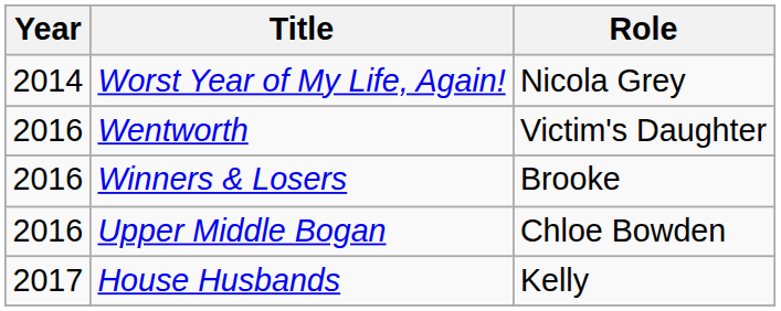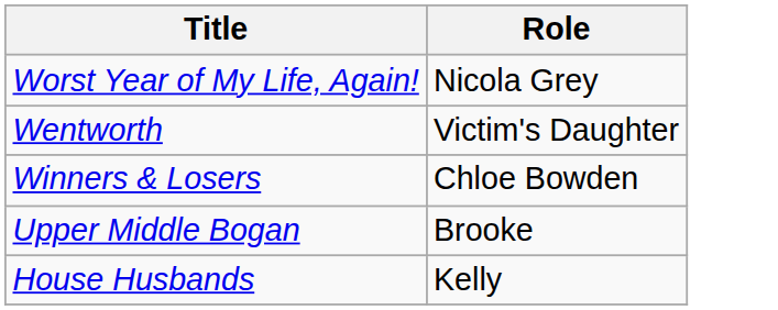 <table class="wikitable">
 <tr>
-<th>Year</th>
 <th>Title</th>
 <th>Role</th>
 </tr>
 <tr>
-<td>2014</td>
 <td><em><a href='#'>Worst Year of My Life, Again!</a></em></td>
 <td>Nicola Grey</td>
 </tr>
 <tr>
-<td>2016</td>
 <td><em><a href='#'>Wentworth</a></em></td>
 <td>Victim's Daughter</td>
 </tr>
 <tr>
-<td>2016</td>
 <td><em><a href='#'>Winners & Losers</a></em></td>
+<td>Chloe Bowden</td>
+</tr>
+<tr>
+<td><em><a href='#'>Upper Middle Bogan</a></em></td>
 <td>Brooke</td>
 </tr>
 <tr>
-<td>2016</td>
-<td><em><a href='#'>Upper Middle Bogan</a></em></td>
-<td>Chloe Bowden</td>
-</tr>
-<tr>
-<td>2017</td>
 <td><em><a href='#'>House Husbands</a></em></td>
 <td>Kelly</td>
 </tr>
 </table>
